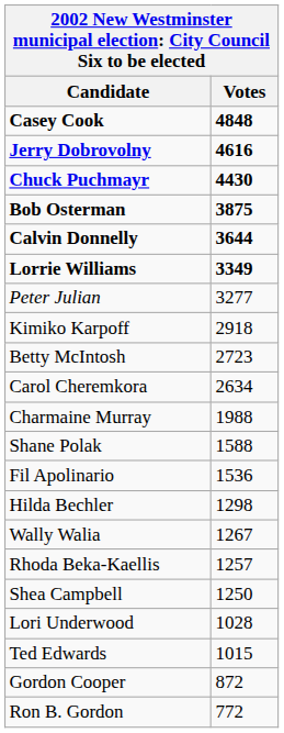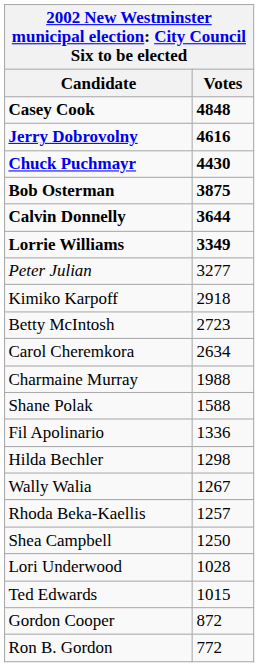 <table class="wikitable">
 <tr>
 <th colspan="3"><a href='#'>2002 New Westminster municipal election</a>: <a href='#'>City Council</a> <br> Six to be elected</th>
 </tr>
 <tr>
 <th style="width: 170px">Candidate</th>
 <th style="width: 50px">Votes</th>
 </tr>
 <tr>
 <td><strong>Casey Cook</strong></td>
 <td><strong>4848</strong></td>
 </tr>
 <tr>
 <td><strong><a href='#'>Jerry Dobrovolny</a></strong></td>
 <td><strong>4616</strong></td>
 </tr>
 <tr>
 <td><strong><a href='#'>Chuck Puchmayr</a></strong></td>
 <td><strong>4430</strong></td>
 </tr>
 <tr>
 <td><strong>Bob Osterman</strong></td>
 <td><strong>3875</strong></td>
 </tr>
 <tr>
 <td><strong>Calvin Donnelly</strong></td>
 <td><strong>3644</strong></td>
 </tr>
 <tr>
 <td><strong>Lorrie Williams</strong></td>
 <td><strong>3349</strong></td>
 </tr>
 <tr>
 <td><em>Peter Julian</em></td>
 <td>3277</td>
 </tr>
 <tr>
 <td>Kimiko Karpoff</td>
 <td>2918</td>
 </tr>
 <tr>
 <td>Betty McIntosh</td>
 <td>2723</td>
 </tr>
 <tr>
 <td>Carol Cheremkora</td>
 <td>2634</td>
 </tr>
 <tr>
 <td>Charmaine Murray</td>
 <td>1988</td>
 </tr>
 <tr>
 <td>Shane Polak</td>
 <td>1588</td>
 </tr>
 <tr>
 <td>Fil Apolinario</td>
-<td>1536</td>
+<td>1336</td>
 </tr>
 <tr>
 <td>Hilda Bechler</td>
 <td>1298</td>
 </tr>
 <tr>
 <td>Wally Walia</td>
 <td>1267</td>
 </tr>
 <tr>
 <td>Rhoda Beka-Kaellis</td>
 <td>1257</td>
 </tr>
 <tr>
 <td>Shea Campbell</td>
 <td>1250</td>
 </tr>
 <tr>
 <td>Lori Underwood</td>
 <td>1028</td>
 </tr>
 <tr>
 <td>Ted Edwards</td>
 <td>1015</td>
 </tr>
 <tr>
 <td>Gordon Cooper</td>
 <td>872</td>
 </tr>
 <tr>
 <td>Ron B. Gordon</td>
 <td>772</td>
 </tr>
 </table>
